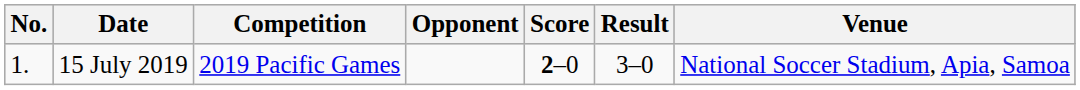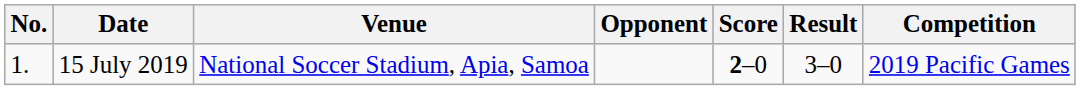 <table class="wikitable" style="font-size:100%;">
 <tr>
 <th>No.</th>
 <th>Date</th>
-<th>Competition</th>
+<th>Venue</th>
 <th>Opponent</th>
 <th>Score</th>
 <th>Result</th>
-<th>Venue</th>
+<th>Competition</th>
 </tr>
 <tr>
 <td>1.</td>
 <td>15 July 2019</td>
-<td><a href='#'>2019 Pacific Games</a></td>
+<td><a href='#'>National Soccer Stadium</a>, <a href='#'>Apia</a>, <a href='#'>Samoa</a></td>
 <td></td>
 <td align=center><strong>2</strong>–0</td>
 <td align=center>3–0</td>
-<td><a href='#'>National Soccer Stadium</a>, <a href='#'>Apia</a>, <a href='#'>Samoa</a></td>
+<td><a href='#'>2019 Pacific Games</a></td>
 </tr>
 </table>
